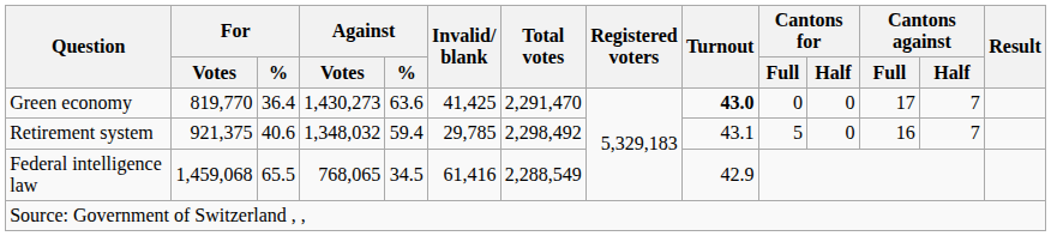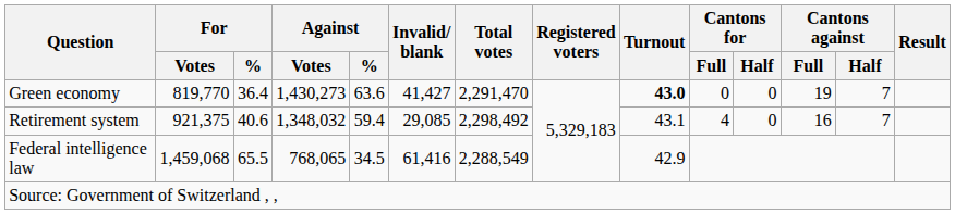 <table class=wikitable style=text-align:right>
 <tr>
 <th rowspan=2>Question</th>
 <th colspan=2>For</th>
 <th colspan=2>Against</th>
 <th rowspan=2>Invalid/<br>blank</th>
 <th rowspan=2>Total<br>votes</th>
 <th rowspan=2>Registered<br>voters</th>
 <th rowspan=2>Turnout</th>
 <th colspan=2>Cantons for</th>
 <th colspan=2>Cantons against</th>
 <th rowspan=2>Result</th>
 </tr>
 <tr>
 <th>Votes</th>
 <th>%</th>
 <th>Votes</th>
 <th>%</th>
 <th>Full</th>
 <th>Half</th>
 <th>Full</th>
 <th>Half</th>
 </tr>
 <tr>
 <td align=left>Green economy</td>
 <td>819,770</td>
 <td>36.4</td>
 <td>1,430,273</td>
 <td>63.6</td>
-<td>41,425</td>
+<td>41,427</td>
 <td>2,291,470</td>
 <td rowspan=3>5,329,183</td>
 <td><strong>43.0</strong></td>
 <td>0</td>
 <td>0</td>
-<td>17</td>
+<td>19</td>
 <td>7</td>
 <td></td>
 </tr>
 <tr>
 <td align=left>Retirement system</td>
 <td>921,375</td>
 <td>40.6</td>
 <td>1,348,032</td>
 <td>59.4</td>
-<td>29,785</td>
+<td>29,085</td>
 <td>2,298,492</td>
 <td>43.1</td>
-<td>5</td>
+<td>4</td>
 <td>0</td>
 <td>16</td>
 <td>7</td>
 <td></td>
 </tr>
 <tr>
 <td align=left>Federal intelligence law</td>
 <td>1,459,068</td>
 <td>65.5</td>
 <td>768,065</td>
 <td>34.5</td>
 <td>61,416</td>
 <td>2,288,549</td>
 <td>42.9</td>
 <td colspan=4></td>
 <td></td>
 </tr>
 <tr>
 <td colspan=14 align=left>Source: Government of Switzerland , ,  </td>
 </tr>
 </table>
